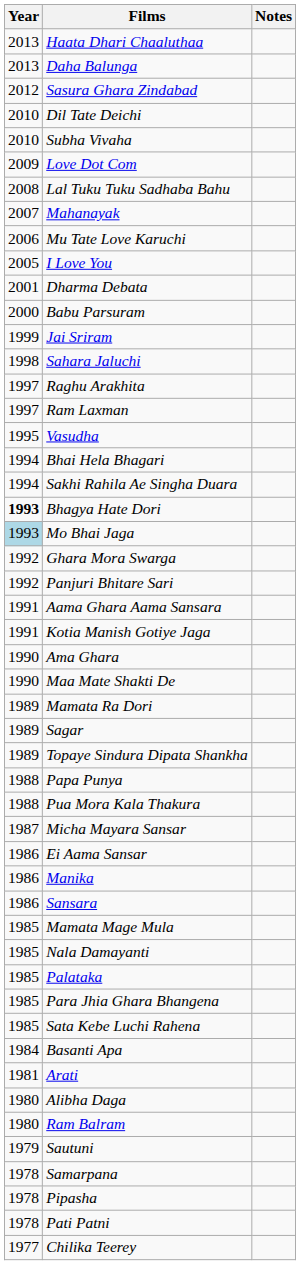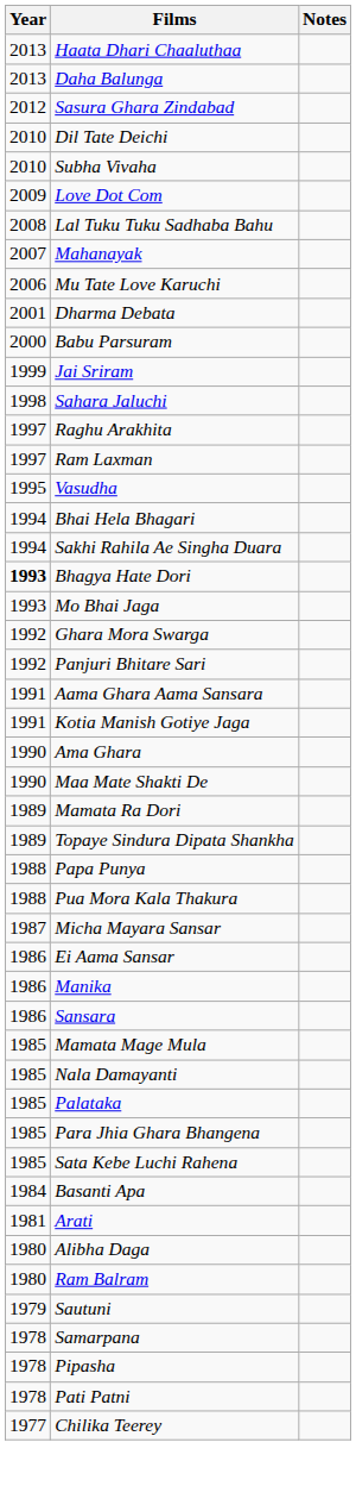 <table class="wikitable">
 <tr>
 <th>Year</th>
 <th>Films</th>
 <th>Notes</th>
 </tr>
 <tr>
 <td>2013</td>
 <td><em><a href='#'>Haata Dhari Chaaluthaa</a></em></td>
 <td></td>
 </tr>
 <tr>
 <td>2013</td>
 <td><a href='#'><em>Daha Balunga</em></a></td>
 <td></td>
 </tr>
 <tr>
 <td>2012</td>
 <td><em><a href='#'>Sasura Ghara Zindabad</a></em></td>
 <td></td>
 </tr>
 <tr>
 <td>2010</td>
 <td><em>Dil Tate Deichi</em></td>
 <td></td>
 </tr>
 <tr>
 <td>2010</td>
 <td><em>Subha Vivaha</em></td>
 <td></td>
 </tr>
 <tr>
 <td>2009</td>
 <td><em><a href='#'>Love Dot Com</a></em></td>
 <td></td>
 </tr>
 <tr>
 <td>2008</td>
 <td><em>Lal Tuku Tuku Sadhaba Bahu</em></td>
 <td></td>
 </tr>
 <tr>
 <td>2007</td>
 <td><em><a href='#'>Mahanayak</a></em></td>
 <td></td>
 </tr>
 <tr>
 <td>2006</td>
 <td><em>Mu Tate Love Karuchi</em></td>
-<td></td>
-</tr>
-<tr>
-<td>2005</td>
-<td><a href='#'><em>I Love You</em></a></td>
 <td></td>
 </tr>
 <tr>
 <td>2001</td>
 <td><em>Dharma Debata</em></td>
 <td></td>
 </tr>
 <tr>
 <td>2000</td>
 <td><em>Babu Parsuram</em></td>
 <td></td>
 </tr>
 <tr>
 <td>1999</td>
 <td><em><a href='#'>Jai Sriram</a></em></td>
 <td></td>
 </tr>
 <tr>
 <td>1998</td>
 <td><em><a href='#'>Sahara Jaluchi</a></em></td>
 <td></td>
 </tr>
 <tr>
 <td>1997</td>
 <td><em>Raghu Arakhita</em></td>
 <td></td>
 </tr>
 <tr>
 <td>1997</td>
 <td><em>Ram Laxman</em></td>
 <td></td>
 </tr>
 <tr>
 <td>1995</td>
 <td><em><a href='#'>Vasudha</a></em></td>
 <td></td>
 </tr>
 <tr>
 <td>1994</td>
 <td><em>Bhai Hela Bhagari</em></td>
 <td></td>
 </tr>
 <tr>
 <td>1994</td>
 <td><em>Sakhi Rahila Ae Singha Duara</em></td>
 <td></td>
 </tr>
 <tr>
 <td><strong>1993</strong></td>
 <td><em>Bhagya Hate Dori</em></td>
 <td></td>
 </tr>
 <tr>
-<td style="background: lightblue;">1993</td>
+<td>1993</td>
 <td><em>Mo Bhai Jaga</em></td>
 <td></td>
 </tr>
 <tr>
 <td>1992</td>
 <td><em>Ghara Mora Swarga</em></td>
 <td></td>
 </tr>
 <tr>
 <td>1992</td>
 <td><em>Panjuri Bhitare Sari</em></td>
 <td></td>
 </tr>
 <tr>
 <td>1991</td>
 <td><em>Aama Ghara Aama Sansara</em></td>
 <td></td>
 </tr>
 <tr>
 <td>1991</td>
 <td><em>Kotia Manish Gotiye Jaga</em></td>
 <td></td>
 </tr>
 <tr>
 <td>1990</td>
 <td><em>Ama Ghara</em></td>
 <td></td>
 </tr>
 <tr>
 <td>1990</td>
 <td><em>Maa Mate Shakti De</em></td>
 <td></td>
 </tr>
 <tr>
 <td>1989</td>
 <td><em>Mamata Ra Dori</em></td>
-<td></td>
-</tr>
-<tr>
-<td>1989</td>
-<td><em>Sagar</em></td>
 <td></td>
 </tr>
 <tr>
 <td>1989</td>
 <td><em>Topaye Sindura Dipata Shankha</em></td>
 <td></td>
 </tr>
 <tr>
 <td>1988</td>
 <td><em>Papa Punya</em></td>
 <td></td>
 </tr>
 <tr>
 <td>1988</td>
 <td><em>Pua Mora Kala Thakura</em></td>
 <td></td>
 </tr>
 <tr>
 <td>1987</td>
 <td><em>Micha Mayara Sansar</em></td>
 <td></td>
 </tr>
 <tr>
 <td>1986</td>
 <td><em>Ei Aama Sansar</em></td>
 <td></td>
 </tr>
 <tr>
 <td>1986</td>
 <td><a href='#'><em>Manika</em></a></td>
 <td></td>
 </tr>
 <tr>
 <td>1986</td>
 <td><em><a href='#'>Sansara</a></em></td>
 <td></td>
 </tr>
 <tr>
 <td>1985</td>
 <td><em>Mamata Mage Mula</em></td>
 <td></td>
 </tr>
 <tr>
 <td>1985</td>
 <td><em>Nala Damayanti</em></td>
 <td></td>
 </tr>
 <tr>
 <td>1985</td>
 <td><em><a href='#'>Palataka</a></em></td>
 <td></td>
 </tr>
 <tr>
 <td>1985</td>
 <td><em>Para Jhia Ghara Bhangena</em></td>
 <td></td>
 </tr>
 <tr>
 <td>1985</td>
 <td><em>Sata Kebe Luchi Rahena</em></td>
 <td></td>
 </tr>
 <tr>
 <td>1984</td>
 <td><em>Basanti Apa</em></td>
 <td></td>
 </tr>
 <tr>
 <td>1981</td>
 <td><em><a href='#'>Arati</a></em></td>
 <td></td>
 </tr>
 <tr>
 <td>1980</td>
 <td><em>Alibha Daga</em></td>
 <td></td>
 </tr>
 <tr>
 <td>1980</td>
 <td><em><a href='#'>Ram Balram</a></em></td>
 <td></td>
 </tr>
 <tr>
 <td>1979</td>
 <td><em>Sautuni</em></td>
 <td></td>
 </tr>
 <tr>
 <td>1978</td>
 <td><em>Samarpana</em></td>
 <td></td>
 </tr>
 <tr>
 <td>1978</td>
 <td><em>Pipasha</em></td>
 <td></td>
 </tr>
 <tr>
 <td>1978</td>
 <td><em>Pati Patni</em></td>
 <td></td>
 </tr>
 <tr>
 <td>1977</td>
 <td><em>Chilika Teerey</em></td>
 <td></td>
 </tr>
 </table>
